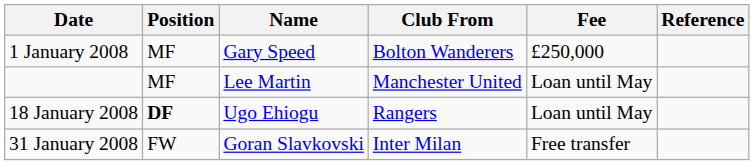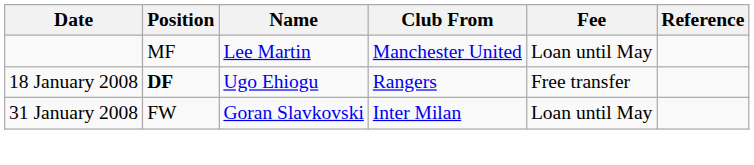 <table class="wikitable">
 <tr>
 <th>Date</th>
 <th>Position</th>
 <th>Name</th>
 <th>Club From</th>
 <th>Fee</th>
 <th>Reference</th>
-</tr>
-<tr>
-<td>1 January 2008</td>
-<td>MF</td>
-<td><a href='#'>Gary Speed</a></td>
-<td><a href='#'>Bolton Wanderers</a></td>
-<td>£250,000</td>
-<td></td>
 </tr>
 <tr>
 <td></td>
 <td>MF</td>
 <td><a href='#'>Lee Martin</a></td>
 <td><a href='#'>Manchester United</a></td>
 <td>Loan until May</td>
 <td></td>
 </tr>
 <tr>
 <td>18 January 2008</td>
 <td><strong>DF</strong></td>
 <td><a href='#'>Ugo Ehiogu</a></td>
 <td><a href='#'>Rangers</a></td>
-<td>Loan until May</td>
+<td>Free transfer</td>
 <td></td>
 </tr>
 <tr>
 <td>31 January 2008</td>
 <td>FW</td>
 <td><a href='#'>Goran Slavkovski</a></td>
 <td><a href='#'>Inter Milan</a></td>
-<td>Free transfer</td>
+<td>Loan until May</td>
 <td></td>
 </tr>
 </table>
